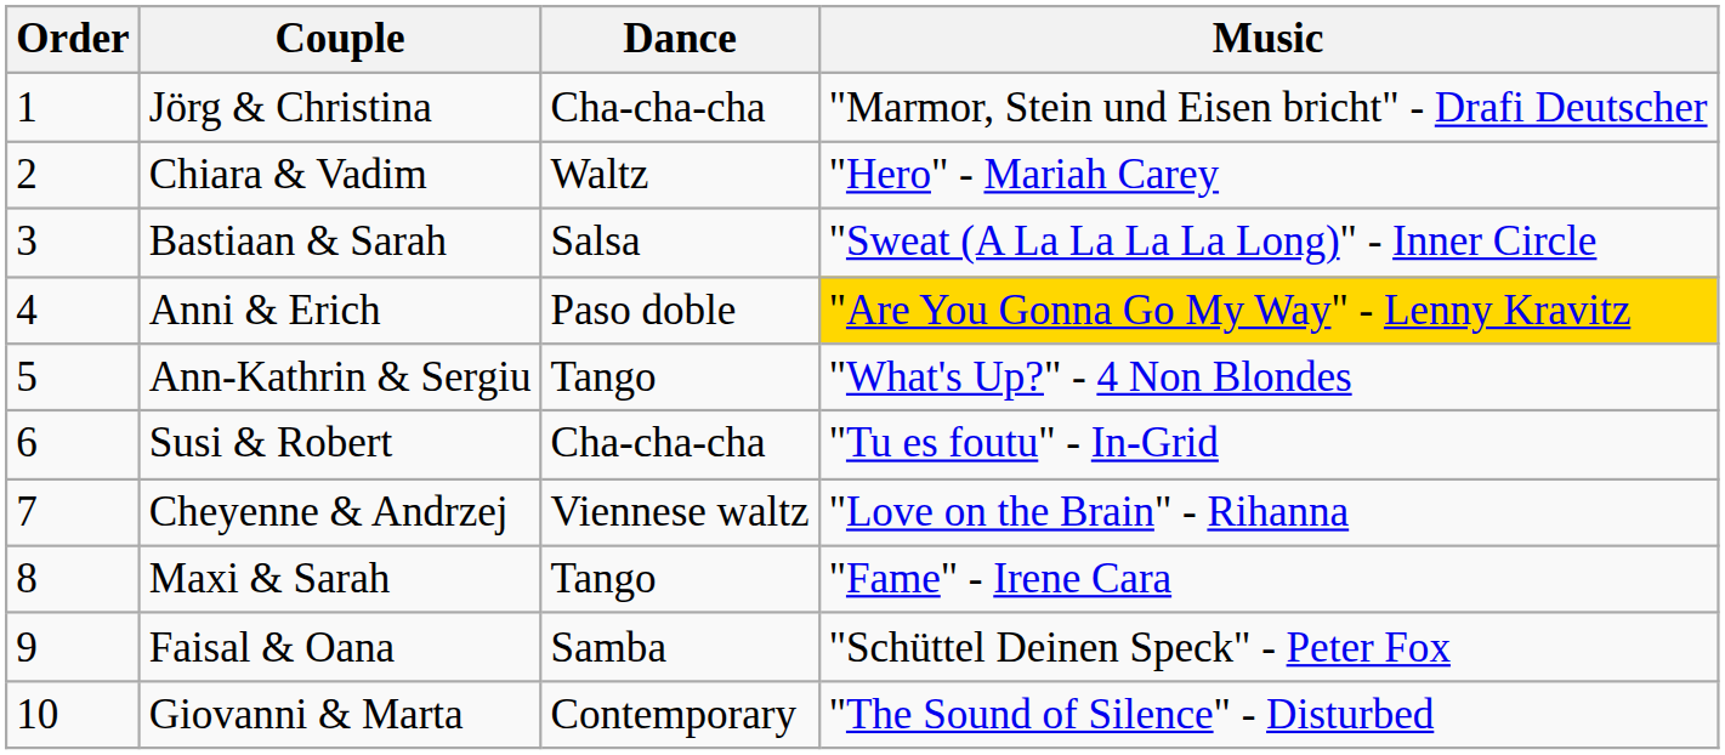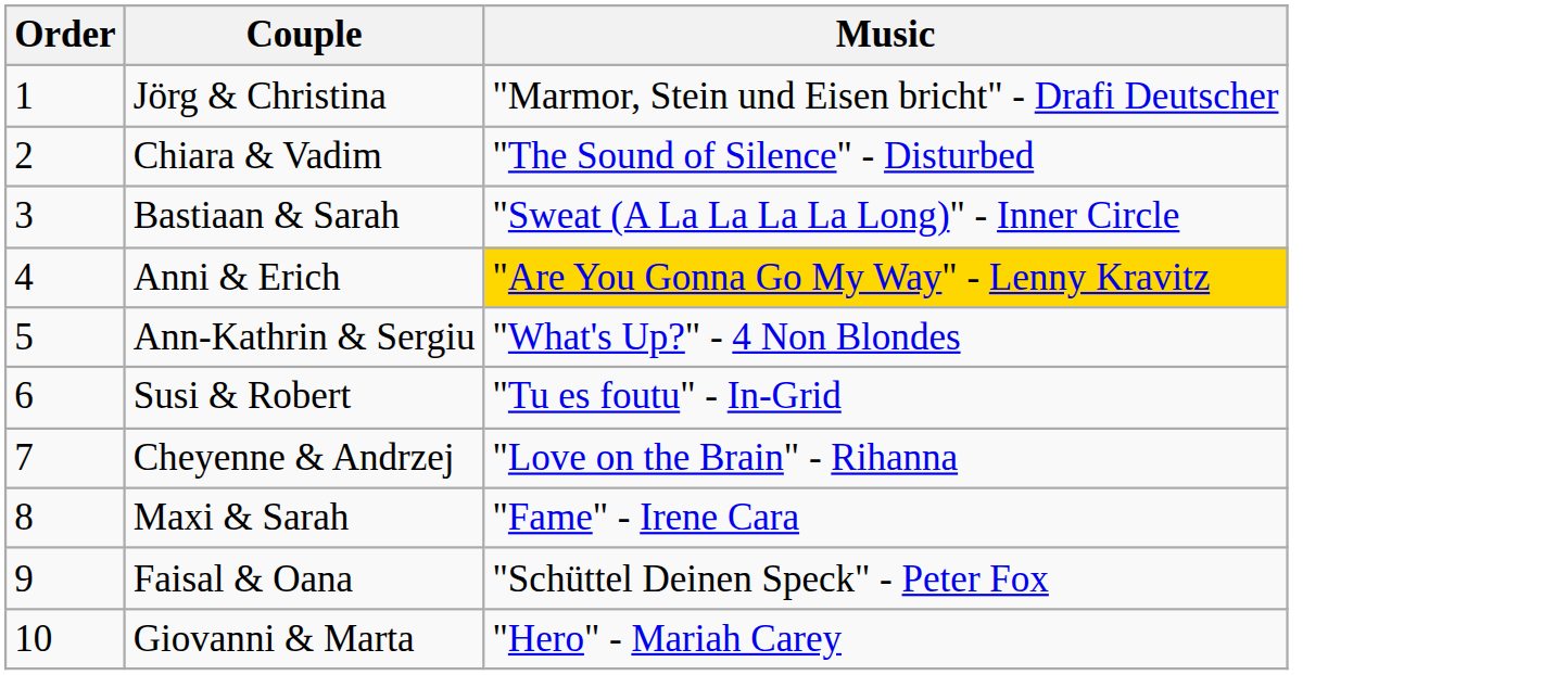 <table class="wikitable sortable center">
 <tr>
 <th>Order</th>
 <th>Couple </th>
-<th>Dance</th>
 <th>Music</th>
 </tr>
 <tr>
 <td>1</td>
 <td>Jörg & Christina</td>
-<td>Cha-cha-cha</td>
 <td>"Marmor, Stein und Eisen bricht" - <a href='#'>Drafi Deutscher</a></td>
 </tr>
 <tr>
 <td>2</td>
 <td>Chiara & Vadim</td>
-<td>Waltz</td>
-<td>"<a href='#'>Hero</a>" - <a href='#'>Mariah Carey</a></td>
+<td>"<a href='#'>The Sound of Silence</a>" - <a href='#'>Disturbed</a></td>
 </tr>
 <tr>
 <td>3</td>
 <td>Bastiaan & Sarah</td>
-<td>Salsa</td>
 <td>"<a href='#'>Sweat (A La La La La Long)</a>" - <a href='#'>Inner Circle</a></td>
 </tr>
 <tr>
 <td>4</td>
 <td>Anni & Erich</td>
-<td>Paso doble</td>
 <td style="background: gold;">"<a href='#'>Are You Gonna Go My Way</a>" - <a href='#'>Lenny Kravitz</a></td>
 </tr>
 <tr>
 <td>5</td>
 <td>Ann-Kathrin & Sergiu</td>
-<td>Tango</td>
 <td>"<a href='#'>What's Up?</a>" - <a href='#'>4 Non Blondes</a></td>
 </tr>
 <tr>
 <td>6</td>
 <td>Susi & Robert</td>
-<td>Cha-cha-cha</td>
 <td>"<a href='#'>Tu es foutu</a>" - <a href='#'>In-Grid</a></td>
 </tr>
 <tr>
 <td>7</td>
 <td>Cheyenne & Andrzej</td>
-<td>Viennese waltz</td>
 <td>"<a href='#'>Love on the Brain</a>" - <a href='#'>Rihanna</a></td>
 </tr>
 <tr>
 <td>8</td>
 <td>Maxi & Sarah</td>
-<td>Tango</td>
 <td>"<a href='#'>Fame</a>" - <a href='#'>Irene Cara</a></td>
 </tr>
 <tr>
 <td>9</td>
 <td>Faisal & Oana</td>
-<td>Samba</td>
 <td>"Schüttel Deinen Speck" - <a href='#'>Peter Fox</a></td>
 </tr>
 <tr>
 <td>10</td>
 <td>Giovanni & Marta</td>
-<td>Contemporary</td>
-<td>"<a href='#'>The Sound of Silence</a>" - <a href='#'>Disturbed</a></td>
+<td>"<a href='#'>Hero</a>" - <a href='#'>Mariah Carey</a></td>
 </tr>
 </table>
